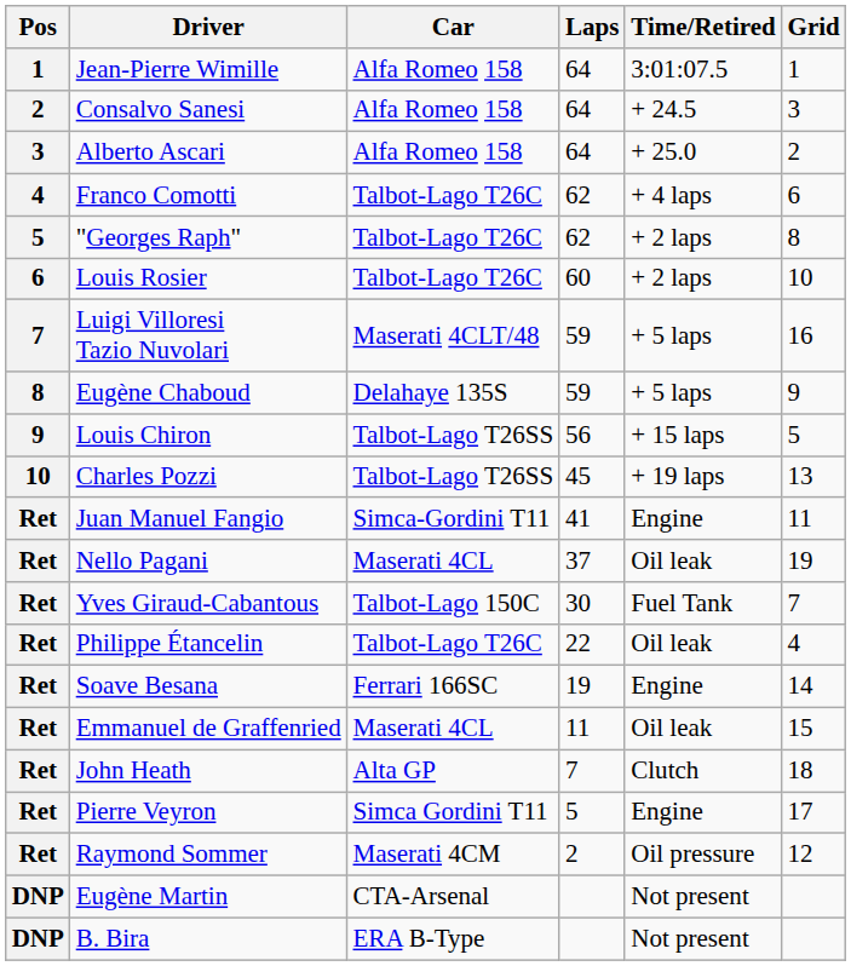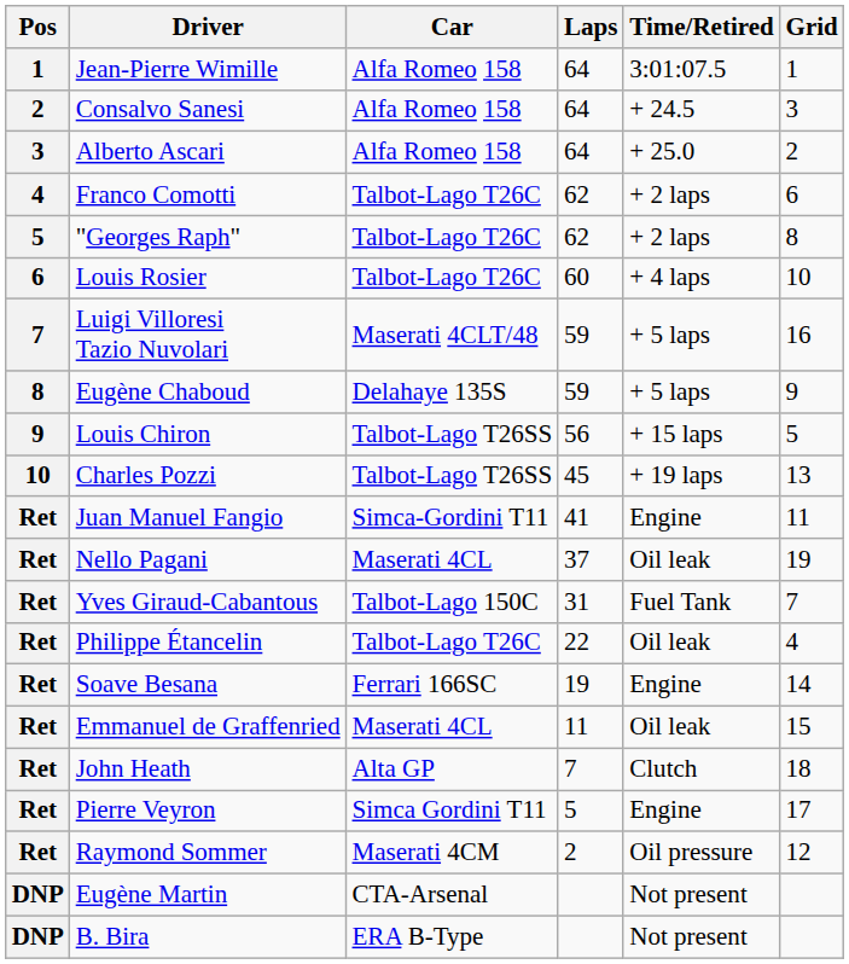 <table class="wikitable" style="font-size: 90%;">
 <tr>
 <th>Pos</th>
 <th>Driver</th>
 <th>Car</th>
 <th>Laps</th>
 <th>Time/Retired</th>
 <th>Grid</th>
 </tr>
 <tr>
 <th>1</th>
 <td> <a href='#'>Jean-Pierre Wimille</a></td>
 <td><a href='#'>Alfa Romeo</a> <a href='#'>158</a></td>
 <td>64</td>
 <td>3:01:07.5</td>
 <td>1</td>
 </tr>
 <tr>
 <th>2</th>
 <td> <a href='#'>Consalvo Sanesi</a></td>
 <td><a href='#'>Alfa Romeo</a> <a href='#'>158</a></td>
 <td>64</td>
 <td>+ 24.5</td>
 <td>3</td>
 </tr>
 <tr>
 <th>3</th>
 <td> <a href='#'>Alberto Ascari</a></td>
 <td><a href='#'>Alfa Romeo</a> <a href='#'>158</a></td>
 <td>64</td>
 <td>+ 25.0</td>
 <td>2</td>
 </tr>
 <tr>
 <th>4</th>
 <td> <a href='#'>Franco Comotti</a></td>
 <td><a href='#'>Talbot-Lago T26C</a></td>
 <td>62</td>
-<td>+ 4 laps</td>
+<td>+ 2 laps</td>
 <td>6</td>
 </tr>
 <tr>
 <th>5</th>
 <td> "<a href='#'>Georges Raph</a>"</td>
 <td><a href='#'>Talbot-Lago T26C</a></td>
 <td>62</td>
 <td>+ 2 laps</td>
 <td>8</td>
 </tr>
 <tr>
 <th>6</th>
 <td> <a href='#'>Louis Rosier</a></td>
 <td><a href='#'>Talbot-Lago T26C</a></td>
 <td>60</td>
-<td>+ 2 laps</td>
+<td>+ 4 laps</td>
 <td>10</td>
 </tr>
 <tr>
 <th>7</th>
 <td> <a href='#'>Luigi Villoresi</a><br> <a href='#'>Tazio Nuvolari</a></td>
 <td><a href='#'>Maserati</a> <a href='#'>4CLT/48</a></td>
 <td>59</td>
 <td>+ 5 laps</td>
 <td>16</td>
 </tr>
 <tr>
 <th>8</th>
 <td> <a href='#'>Eugène Chaboud</a></td>
 <td><a href='#'>Delahaye</a> 135S</td>
 <td>59</td>
 <td>+ 5 laps</td>
 <td>9</td>
 </tr>
 <tr>
 <th>9</th>
 <td> <a href='#'>Louis Chiron</a></td>
 <td><a href='#'>Talbot-Lago</a> T26SS</td>
 <td>56</td>
 <td>+ 15 laps</td>
 <td>5</td>
 </tr>
 <tr>
 <th>10</th>
 <td> <a href='#'>Charles Pozzi</a></td>
 <td><a href='#'>Talbot-Lago</a> T26SS</td>
 <td>45</td>
 <td>+ 19 laps</td>
 <td>13</td>
 </tr>
 <tr>
 <th>Ret</th>
 <td> <a href='#'>Juan Manuel Fangio</a></td>
 <td><a href='#'>Simca-Gordini</a> T11</td>
 <td>41</td>
 <td>Engine</td>
 <td>11</td>
 </tr>
 <tr>
 <th>Ret</th>
 <td> <a href='#'>Nello Pagani</a></td>
 <td><a href='#'>Maserati 4CL</a></td>
 <td>37</td>
 <td>Oil leak</td>
 <td>19</td>
 </tr>
 <tr>
 <th>Ret</th>
 <td> <a href='#'>Yves Giraud-Cabantous</a></td>
 <td><a href='#'>Talbot-Lago</a> 150C</td>
-<td>30</td>
+<td>31</td>
 <td>Fuel Tank</td>
 <td>7</td>
 </tr>
 <tr>
 <th>Ret</th>
 <td> <a href='#'>Philippe Étancelin</a></td>
 <td><a href='#'>Talbot-Lago T26C</a></td>
 <td>22</td>
 <td>Oil leak</td>
 <td>4</td>
 </tr>
 <tr>
 <th>Ret</th>
 <td> <a href='#'>Soave Besana</a></td>
 <td><a href='#'>Ferrari</a> 166SC</td>
 <td>19</td>
 <td>Engine</td>
 <td>14</td>
 </tr>
 <tr>
 <th>Ret</th>
 <td> <a href='#'>Emmanuel de Graffenried</a></td>
 <td><a href='#'>Maserati 4CL</a></td>
 <td>11</td>
 <td>Oil leak</td>
 <td>15</td>
 </tr>
 <tr>
 <th>Ret</th>
 <td> <a href='#'>John Heath</a></td>
 <td><a href='#'>Alta GP</a></td>
 <td>7</td>
 <td>Clutch</td>
 <td>18</td>
 </tr>
 <tr>
 <th>Ret</th>
 <td> <a href='#'>Pierre Veyron</a></td>
 <td><a href='#'>Simca Gordini</a> T11</td>
 <td>5</td>
 <td>Engine</td>
 <td>17</td>
 </tr>
 <tr>
 <th>Ret</th>
 <td> <a href='#'>Raymond Sommer</a></td>
 <td><a href='#'>Maserati</a> 4CM</td>
 <td>2</td>
 <td>Oil pressure</td>
 <td>12</td>
 </tr>
 <tr>
 <th>DNP</th>
 <td> <a href='#'>Eugène Martin</a></td>
 <td>CTA-Arsenal</td>
 <td></td>
 <td>Not present</td>
 <td></td>
 </tr>
 <tr>
 <th>DNP</th>
 <td> <a href='#'>B. Bira</a></td>
 <td><a href='#'>ERA</a> B-Type</td>
 <td></td>
 <td>Not present</td>
 <td></td>
 </tr>
 </table>
